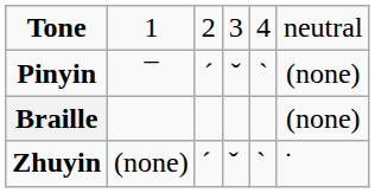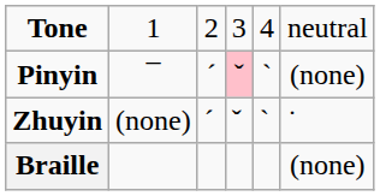 <table class="wikitable">
 <tr align=center>
 <td style="font-weight: bold;">Tone</td>
 <td>1</td>
 <td>2</td>
 <td>3</td>
 <td>4</td>
 <td>neutral</td>
 </tr>
 <tr align=center>
 <td style="font-weight: bold;">Pinyin</td>
 <td>¯</td>
 <td>´</td>
-<td>ˇ</td>
+<td style="background: pink;">ˇ</td>
 <td>`</td>
-<td>(none)</td>
-</tr>
-<tr align=center>
-<th>Braille</th>
-<td></td>
-<td></td>
-<td></td>
-<td></td>
 <td>(none)</td>
 </tr>
 <tr>
 <td><strong>Zhuyin</strong></td>
 <td>(none)</td>
 <td>ˊ</td>
 <td>ˇ</td>
 <td>ˋ</td>
 <td>˙</td>
 </tr>
+<tr align=center>
+<th>Braille</th>
+<td></td>
+<td></td>
+<td></td>
+<td></td>
+<td>(none)</td>
+</tr>
 </table>
